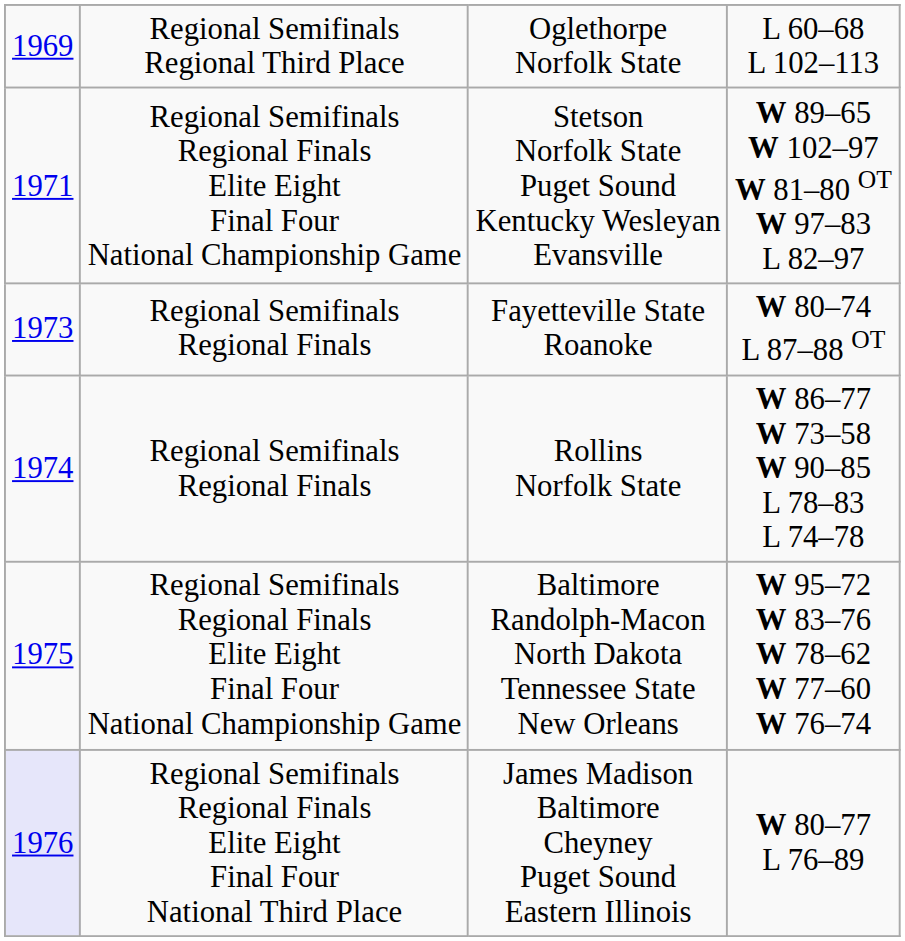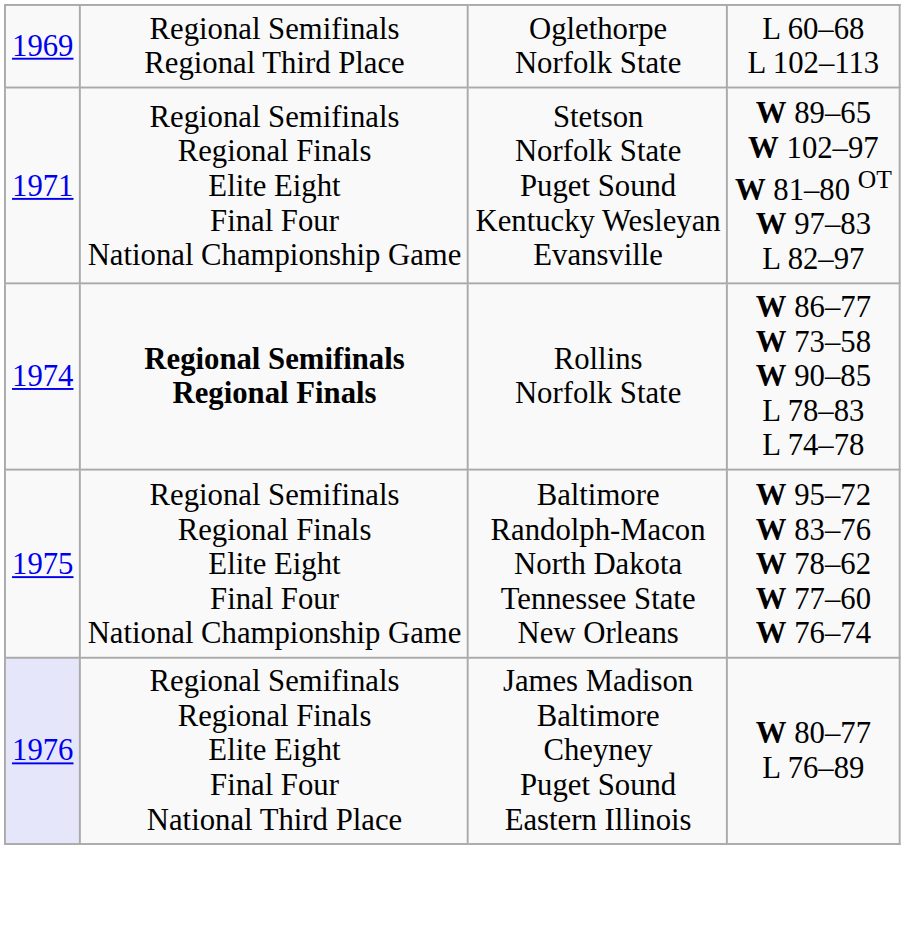 <table class="wikitable">
 <tr style="text-align:center;">
 <td><a href='#'>1969</a></td>
 <td>Regional Semifinals<br>Regional Third Place</td>
 <td>Oglethorpe<br>Norfolk State</td>
 <td>L 60–68<br>L 102–113</td>
 </tr>
 <tr style="text-align:center;">
 <td><a href='#'>1971</a></td>
 <td>Regional Semifinals<br>Regional Finals<br>Elite Eight<br>Final Four<br>National Championship Game</td>
 <td>Stetson<br>Norfolk State<br>Puget Sound<br>Kentucky Wesleyan<br>Evansville</td>
 <td><strong>W</strong> 89–65<br><strong>W</strong> 102–97<br><strong>W</strong> 81–80 <sup>OT</sup><br><strong>W</strong> 97–83<br>L 82–97</td>
 </tr>
 <tr style="text-align:center;">
-<td><a href='#'>1973</a></td>
-<td>Regional Semifinals<br>Regional Finals</td>
-<td>Fayetteville State<br>Roanoke</td>
-<td><strong>W</strong> 80–74<br>L 87–88 <sup>OT</sup></td>
-</tr>
-<tr style="text-align:center;">
 <td><a href='#'>1974</a></td>
-<td>Regional Semifinals<br>Regional Finals</td>
+<td><strong>Regional Semifinals<br>Regional Finals</strong></td>
 <td>Rollins<br>Norfolk State</td>
 <td><strong>W</strong> 86–77<br><strong>W</strong> 73–58<br><strong>W</strong> 90–85<br>L 78–83<br>L 74–78</td>
 </tr>
 <tr style="text-align:center;">
 <td><a href='#'>1975</a></td>
 <td>Regional Semifinals<br>Regional Finals<br>Elite Eight<br>Final Four<br>National Championship Game</td>
 <td>Baltimore<br>Randolph-Macon<br>North Dakota<br>Tennessee State<br>New Orleans</td>
 <td><strong>W</strong> 95–72<br><strong>W</strong> 83–76<br><strong>W</strong> 78–62<br><strong>W</strong> 77–60<br><strong>W</strong> 76–74</td>
 </tr>
 <tr style="text-align:center;">
 <td style="background: lavender;"><a href='#'>1976</a></td>
 <td>Regional Semifinals<br>Regional Finals<br>Elite Eight<br>Final Four<br>National Third Place</td>
 <td>James Madison<br>Baltimore<br>Cheyney<br>Puget Sound<br>Eastern Illinois</td>
 <td><strong>W</strong> 80–77<br>L 76–89</td>
 </tr>
 </table>
